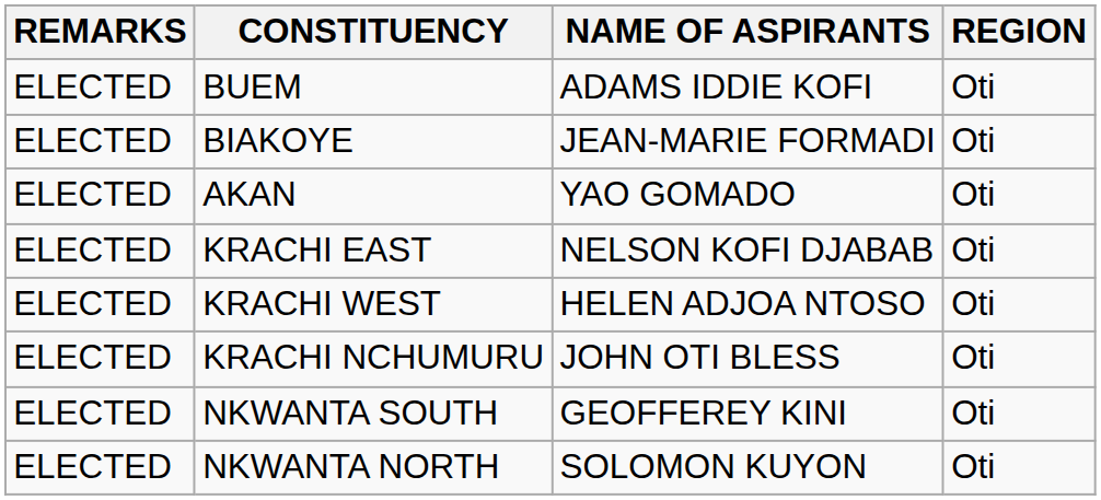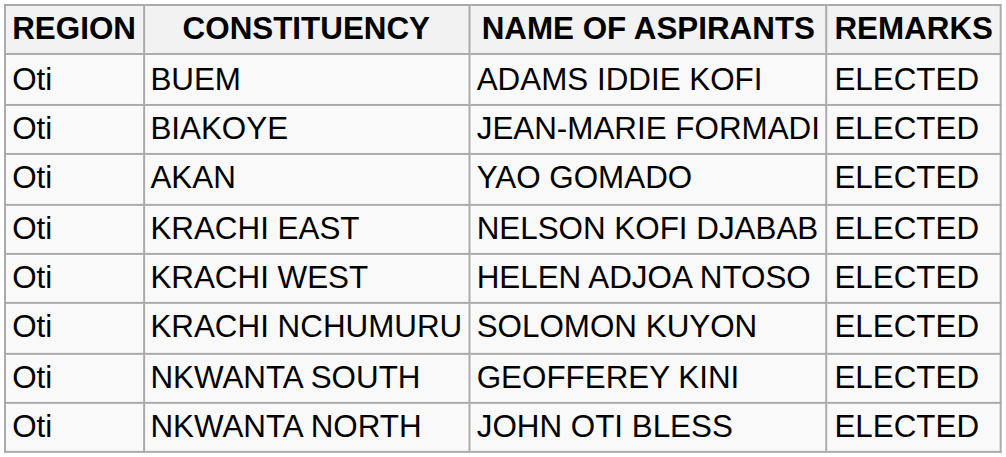 <table class="wikitable">
 <tr>
-<th>REMARKS</th>
+<th>REGION</th>
 <th>CONSTITUENCY</th>
 <th>NAME OF ASPIRANTS</th>
-<th>REGION</th>
+<th>REMARKS</th>
 </tr>
 <tr>
-<td>ELECTED</td>
+<td>Oti</td>
 <td>BUEM</td>
 <td>ADAMS IDDIE KOFI</td>
-<td>Oti</td>
+<td>ELECTED</td>
 </tr>
 <tr>
-<td>ELECTED</td>
+<td>Oti</td>
 <td>BIAKOYE</td>
 <td>JEAN-MARIE FORMADI</td>
-<td>Oti</td>
+<td>ELECTED</td>
 </tr>
 <tr>
-<td>ELECTED</td>
+<td>Oti</td>
 <td>AKAN</td>
 <td>YAO GOMADO</td>
-<td>Oti</td>
+<td>ELECTED</td>
 </tr>
 <tr>
-<td>ELECTED</td>
+<td>Oti</td>
 <td>KRACHI EAST</td>
 <td>NELSON KOFI DJABAB</td>
-<td>Oti</td>
+<td>ELECTED</td>
 </tr>
 <tr>
-<td>ELECTED</td>
+<td>Oti</td>
 <td>KRACHI WEST</td>
 <td>HELEN ADJOA NTOSO</td>
-<td>Oti</td>
+<td>ELECTED</td>
 </tr>
 <tr>
+<td>Oti</td>
+<td>KRACHI NCHUMURU</td>
+<td>SOLOMON KUYON</td>
 <td>ELECTED</td>
-<td>KRACHI NCHUMURU</td>
-<td>JOHN OTI BLESS</td>
-<td>Oti</td>
 </tr>
 <tr>
-<td>ELECTED</td>
+<td>Oti</td>
 <td>NKWANTA SOUTH</td>
 <td>GEOFFEREY KINI</td>
-<td>Oti</td>
+<td>ELECTED</td>
 </tr>
 <tr>
+<td>Oti</td>
+<td>NKWANTA NORTH</td>
+<td>JOHN OTI BLESS</td>
 <td>ELECTED</td>
-<td>NKWANTA NORTH</td>
-<td>SOLOMON KUYON</td>
-<td>Oti</td>
 </tr>
 </table>
